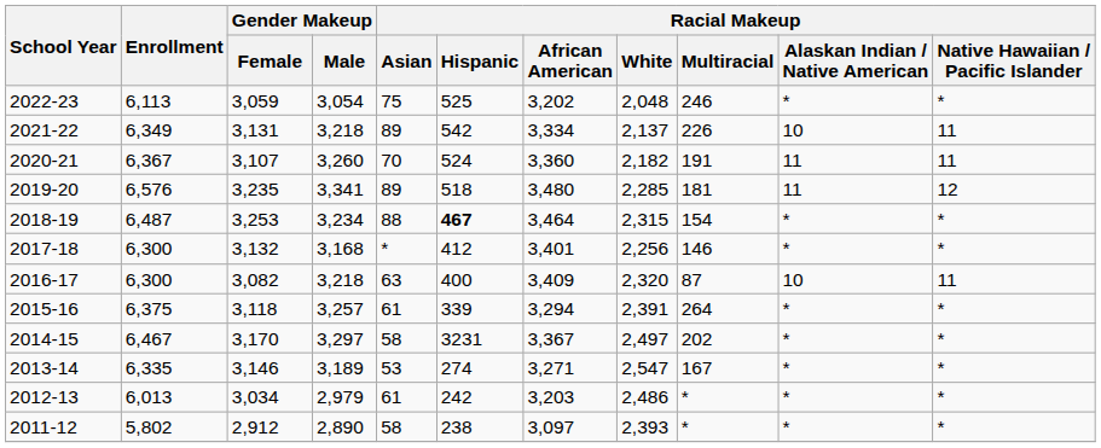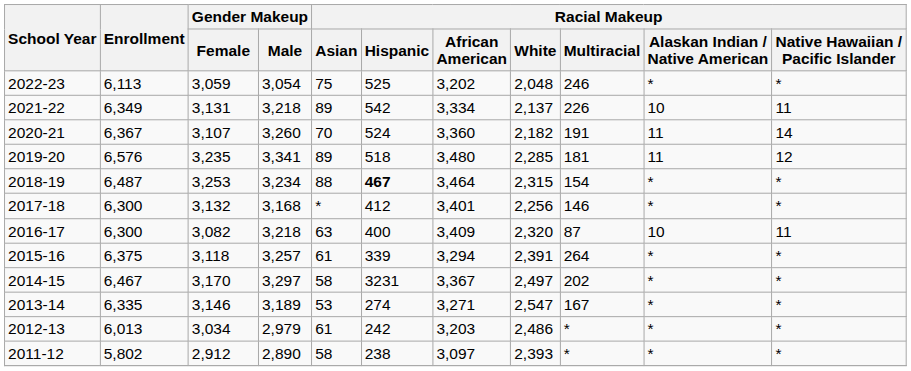 <table class="wikitable" style="font-size: 95%;">
 <tr>
 <th rowspan="2">School Year</th>
 <th rowspan="2">Enrollment</th>
 <th colspan="2">Gender Makeup</th>
 <th colspan="7">Racial Makeup</th>
 </tr>
 <tr>
 <th>Female</th>
 <th>Male</th>
 <th>Asian</th>
 <th>Hispanic</th>
 <th>African <br>American</th>
 <th>White</th>
 <th>Multiracial</th>
 <th>Alaskan Indian /<br> Native American</th>
 <th>Native Hawaiian /<br> Pacific Islander</th>
 </tr>
 <tr>
 <td>2022-23</td>
 <td>6,113</td>
 <td>3,059</td>
 <td>3,054</td>
 <td>75</td>
 <td>525</td>
 <td>3,202</td>
 <td>2,048</td>
 <td>246</td>
 <td>*</td>
 <td>*</td>
 </tr>
 <tr>
 <td>2021-22</td>
 <td>6,349</td>
 <td>3,131</td>
 <td>3,218</td>
 <td>89</td>
 <td>542</td>
 <td>3,334</td>
 <td>2,137</td>
 <td>226</td>
 <td>10</td>
 <td>11</td>
 </tr>
 <tr>
 <td>2020-21</td>
 <td>6,367</td>
 <td>3,107</td>
 <td>3,260</td>
 <td>70</td>
 <td>524</td>
 <td>3,360</td>
 <td>2,182</td>
 <td>191</td>
 <td>11</td>
-<td>11</td>
+<td>14</td>
 </tr>
 <tr>
 <td>2019-20</td>
 <td>6,576</td>
 <td>3,235</td>
 <td>3,341</td>
 <td>89</td>
 <td>518</td>
 <td>3,480</td>
 <td>2,285</td>
 <td>181</td>
 <td>11</td>
 <td>12</td>
 </tr>
 <tr>
 <td>2018-19</td>
 <td>6,487</td>
 <td>3,253</td>
 <td>3,234</td>
 <td>88</td>
 <td><strong>467</strong></td>
 <td>3,464</td>
 <td>2,315</td>
 <td>154</td>
 <td>*</td>
 <td>*</td>
 </tr>
 <tr>
 <td>2017-18</td>
 <td>6,300</td>
 <td>3,132</td>
 <td>3,168</td>
 <td>*</td>
 <td>412</td>
 <td>3,401</td>
 <td>2,256</td>
 <td>146</td>
 <td>*</td>
 <td>*</td>
 </tr>
 <tr>
 <td>2016-17</td>
 <td>6,300</td>
 <td>3,082</td>
 <td>3,218</td>
 <td>63</td>
 <td>400</td>
 <td>3,409</td>
 <td>2,320</td>
 <td>87</td>
 <td>10</td>
 <td>11</td>
 </tr>
 <tr>
 <td>2015-16</td>
 <td>6,375</td>
 <td>3,118</td>
 <td>3,257</td>
 <td>61</td>
 <td>339</td>
 <td>3,294</td>
 <td>2,391</td>
 <td>264</td>
 <td>*</td>
 <td>*</td>
 </tr>
 <tr>
 <td>2014-15</td>
 <td>6,467</td>
 <td>3,170</td>
 <td>3,297</td>
 <td>58</td>
 <td>3231</td>
 <td>3,367</td>
 <td>2,497</td>
 <td>202</td>
 <td>*</td>
 <td>*</td>
 </tr>
 <tr>
 <td>2013-14</td>
 <td>6,335</td>
 <td>3,146</td>
 <td>3,189</td>
 <td>53</td>
 <td>274</td>
 <td>3,271</td>
 <td>2,547</td>
 <td>167</td>
 <td>*</td>
 <td>*</td>
 </tr>
 <tr>
 <td>2012-13</td>
 <td>6,013</td>
 <td>3,034</td>
 <td>2,979</td>
 <td>61</td>
 <td>242</td>
 <td>3,203</td>
 <td>2,486</td>
 <td>*</td>
 <td>*</td>
 <td>*</td>
 </tr>
 <tr>
 <td>2011-12</td>
 <td>5,802</td>
 <td>2,912</td>
 <td>2,890</td>
 <td>58</td>
 <td>238</td>
 <td>3,097</td>
 <td>2,393</td>
 <td>*</td>
 <td>*</td>
 <td>*</td>
 </tr>
 <tr>
 </tr>
 </table>
